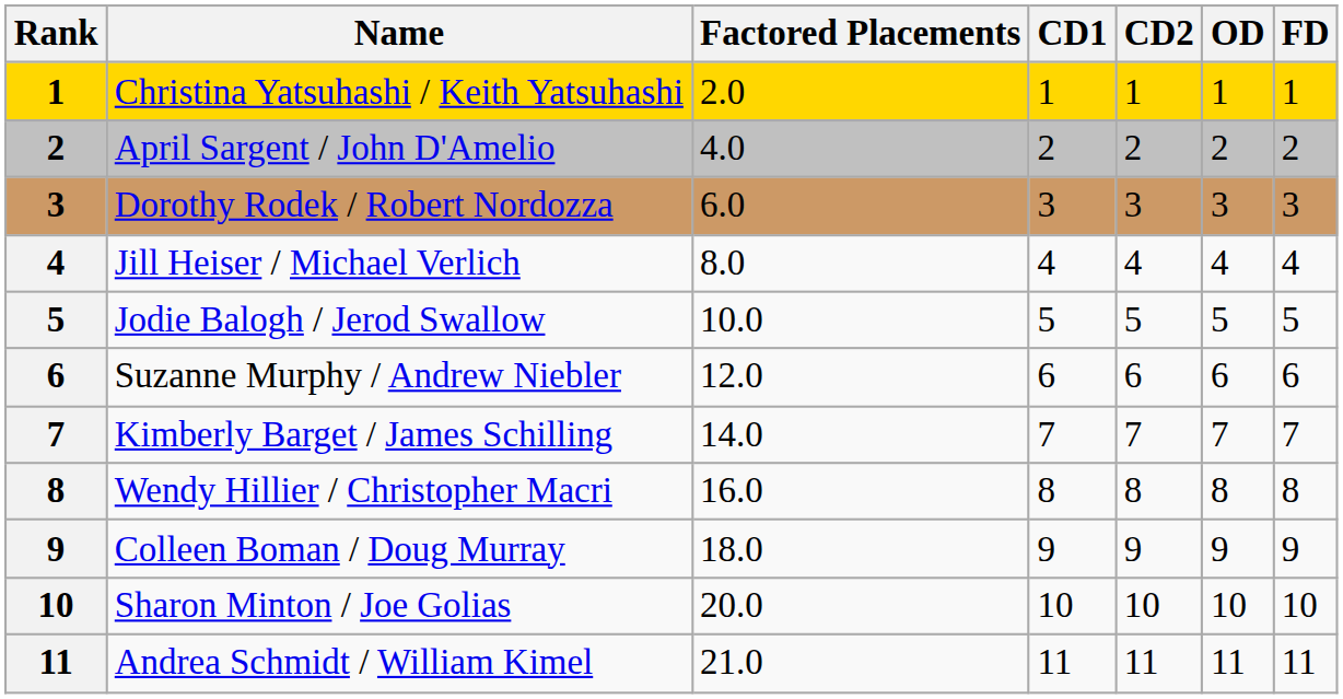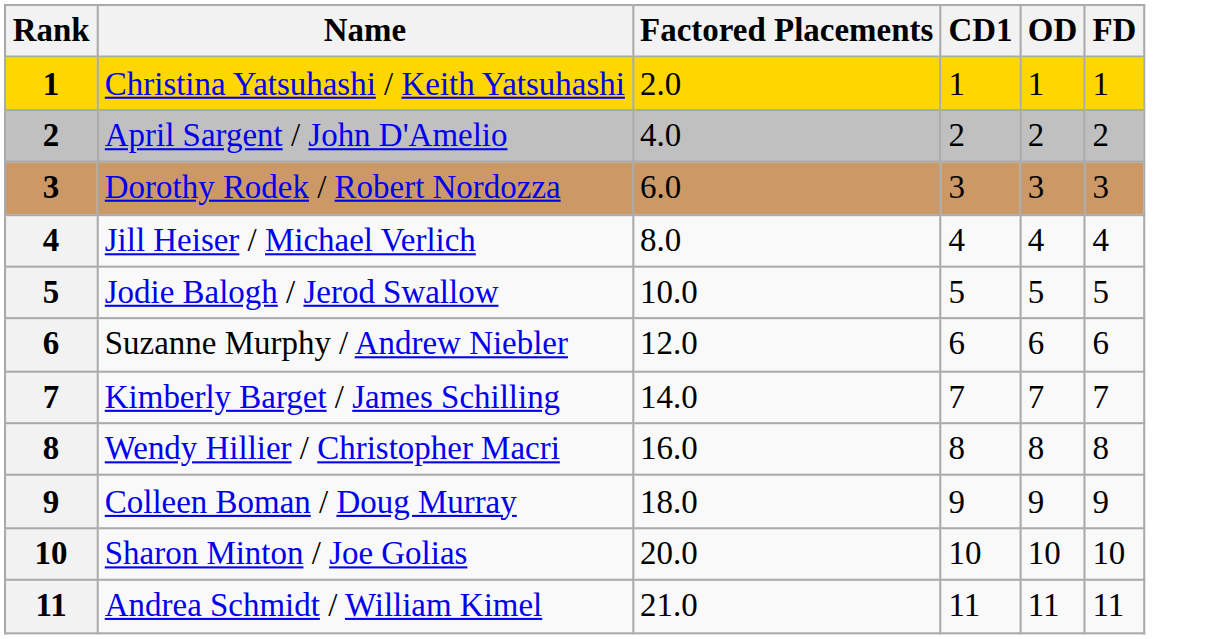 <table class="wikitable">
 <tr>
 <th>Rank</th>
 <th>Name</th>
 <th>Factored Placements</th>
 <th>CD1</th>
-<th>CD2</th>
 <th>OD</th>
 <th>FD</th>
 </tr>
 <tr bgcolor="gold">
 <td align="center"><strong>1</strong></td>
 <td><a href='#'>Christina Yatsuhashi</a> / <a href='#'>Keith Yatsuhashi</a></td>
 <td>2.0</td>
-<td>1</td>
 <td>1</td>
 <td>1</td>
 <td>1</td>
 </tr>
 <tr bgcolor="silver">
 <td align="center"><strong>2</strong></td>
 <td><a href='#'>April Sargent</a> / <a href='#'>John D'Amelio</a></td>
 <td>4.0</td>
 <td>2</td>
 <td>2</td>
 <td>2</td>
-<td>2</td>
 </tr>
 <tr bgcolor="cc9966">
 <td align="center"><strong>3</strong></td>
 <td><a href='#'>Dorothy Rodek</a> / <a href='#'>Robert Nordozza</a></td>
 <td>6.0</td>
-<td>3</td>
 <td>3</td>
 <td>3</td>
 <td>3</td>
 </tr>
 <tr>
 <th>4</th>
 <td><a href='#'>Jill Heiser</a> / <a href='#'>Michael Verlich</a></td>
 <td>8.0</td>
 <td>4</td>
 <td>4</td>
 <td>4</td>
-<td>4</td>
 </tr>
 <tr>
 <th>5</th>
 <td><a href='#'>Jodie Balogh</a> / <a href='#'>Jerod Swallow</a></td>
 <td>10.0</td>
-<td>5</td>
 <td>5</td>
 <td>5</td>
 <td>5</td>
 </tr>
 <tr>
 <th>6</th>
 <td>Suzanne Murphy / <a href='#'>Andrew Niebler</a></td>
 <td>12.0</td>
 <td>6</td>
 <td>6</td>
 <td>6</td>
-<td>6</td>
 </tr>
 <tr>
 <th>7</th>
 <td><a href='#'>Kimberly Barget</a> / <a href='#'>James Schilling</a></td>
 <td>14.0</td>
-<td>7</td>
 <td>7</td>
 <td>7</td>
 <td>7</td>
 </tr>
 <tr>
 <th>8</th>
 <td><a href='#'>Wendy Hillier</a> / <a href='#'>Christopher Macri</a></td>
 <td>16.0</td>
 <td>8</td>
 <td>8</td>
 <td>8</td>
-<td>8</td>
 </tr>
 <tr>
 <th>9</th>
 <td><a href='#'>Colleen Boman</a> / <a href='#'>Doug Murray</a></td>
 <td>18.0</td>
-<td>9</td>
 <td>9</td>
 <td>9</td>
 <td>9</td>
 </tr>
 <tr>
 <th>10</th>
 <td><a href='#'>Sharon Minton</a> / <a href='#'>Joe Golias</a></td>
 <td>20.0</td>
 <td>10</td>
 <td>10</td>
 <td>10</td>
-<td>10</td>
 </tr>
 <tr>
 <th>11</th>
 <td><a href='#'>Andrea Schmidt</a> / <a href='#'>William Kimel</a></td>
 <td>21.0</td>
 <td>11</td>
 <td>11</td>
 <td>11</td>
-<td>11</td>
 </tr>
 </table>
